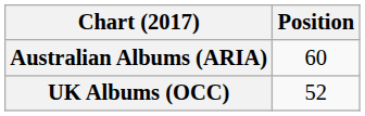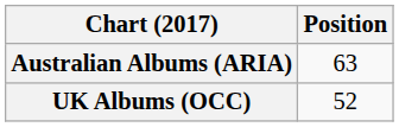 <table class="wikitable plainrowheaders" style="text-align:center">
 <tr>
 <th scope="col">Chart (2017)</th>
 <th scope="col">Position</th>
 </tr>
 <tr>
 <th scope="row">Australian Albums (ARIA)</th>
-<td>60</td>
+<td>63</td>
 </tr>
 <tr>
 <th scope="row">UK Albums (OCC)</th>
 <td>52</td>
 </tr>
 </table>
